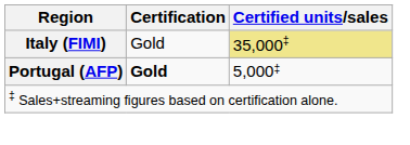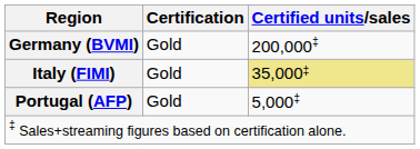 <table class="wikitable sortable plainrowheaders">
 <tr>
 <th>Region</th>
 <th>Certification</th>
 <th><a href='#'>Certified units</a>/sales</th>
+</tr>
+<tr>
+<th scope="row">Germany (<a href='#'>BVMI</a>)</th>
+<td>Gold</td>
+<td>200,000<small><sup>‡</sup></small></td>
 </tr>
 <tr>
 <th scope="row">Italy (<a href='#'>FIMI</a>)</th>
 <td>Gold</td>
 <td style="background: khaki;">35,000<small><sup>‡</sup></small></td>
 </tr>
 <tr>
 <th scope="row">Portugal (<a href='#'>AFP</a>)</th>
-<td><strong>Gold</strong></td>
+<td>Gold</td>
 <td>5,000<small><sup>‡</sup></small></td>
 </tr>
 <tr>
 <td colspan="3"><small><sup>‡</sup> Sales+streaming figures based on certification alone.</small></td>
 </tr>
 </table>
